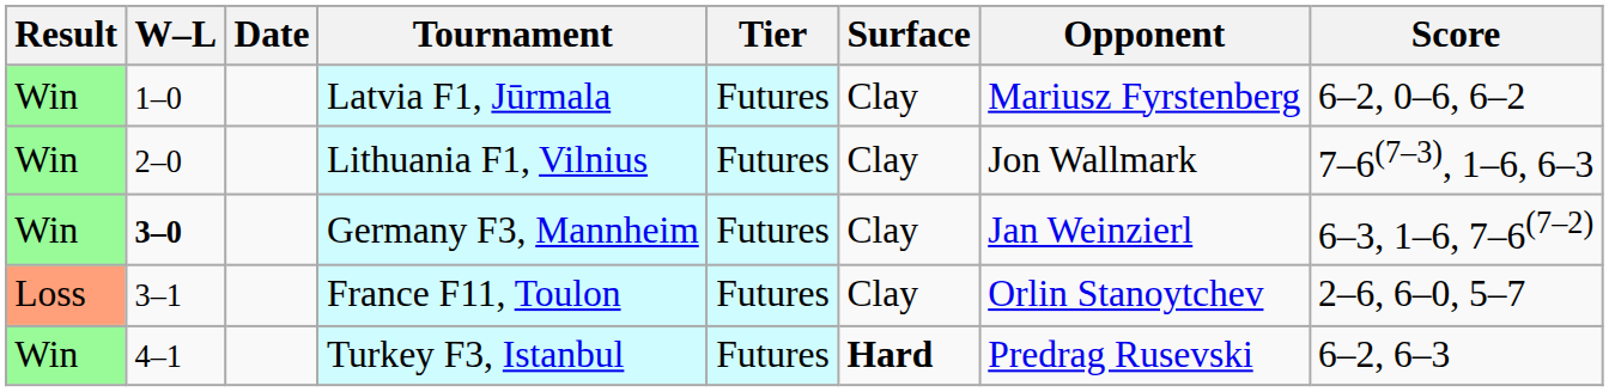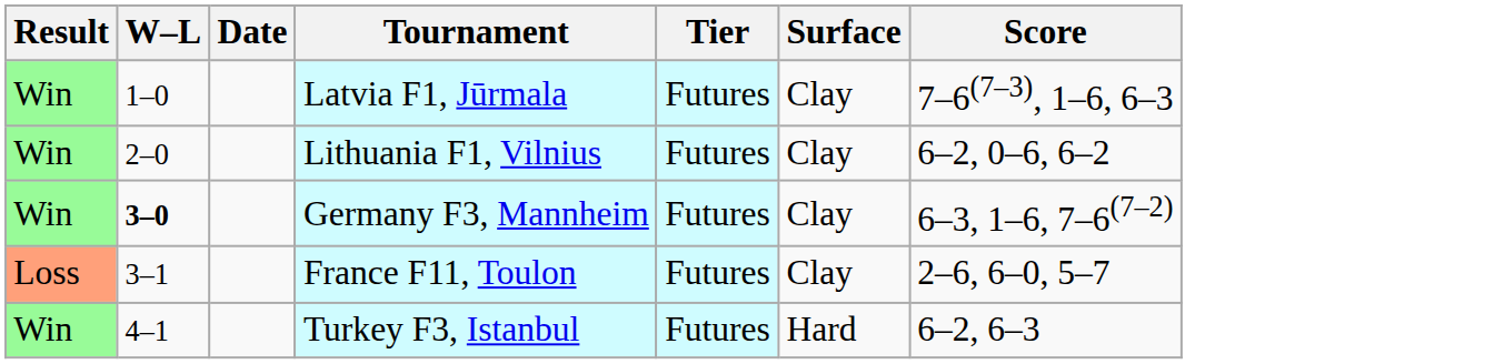 <table class="sortable wikitable">
 <tr>
 <th>Result</th>
 <th class="unsortable">W–L</th>
 <th>Date</th>
 <th>Tournament</th>
 <th>Tier</th>
 <th>Surface</th>
-<th>Opponent</th>
 <th class="unsortable">Score</th>
 </tr>
 <tr>
 <td bgcolor=#98fb98>Win</td>
 <td><small>1–0</small></td>
 <td></td>
 <td style="background:#cffcff;">Latvia F1, <a href='#'>Jūrmala</a></td>
 <td style="background:#cffcff;">Futures</td>
 <td>Clay</td>
-<td> <a href='#'>Mariusz Fyrstenberg</a></td>
-<td>6–2, 0–6, 6–2</td>
+<td>7–6<sup>(7–3)</sup>, 1–6, 6–3</td>
 </tr>
 <tr>
 <td bgcolor=#98fb98>Win</td>
 <td><small>2–0</small></td>
 <td></td>
 <td style="background:#cffcff;">Lithuania F1, <a href='#'>Vilnius</a></td>
 <td style="background:#cffcff;">Futures</td>
 <td>Clay</td>
-<td> Jon Wallmark</td>
-<td>7–6<sup>(7–3)</sup>, 1–6, 6–3</td>
+<td>6–2, 0–6, 6–2</td>
 </tr>
 <tr>
 <td bgcolor=#98fb98>Win</td>
 <td><strong><small>3–0</small></strong></td>
 <td></td>
 <td style="background:#cffcff;">Germany F3, <a href='#'>Mannheim</a></td>
 <td style="background:#cffcff;">Futures</td>
 <td>Clay</td>
-<td> <a href='#'>Jan Weinzierl</a></td>
 <td>6–3, 1–6, 7–6<sup>(7–2)</sup></td>
 </tr>
 <tr>
 <td bgcolor=#FFA07A>Loss</td>
 <td><small>3–1</small></td>
 <td></td>
 <td style="background:#cffcff;">France F11, <a href='#'>Toulon</a></td>
 <td style="background:#cffcff;">Futures</td>
 <td>Clay</td>
-<td> <a href='#'>Orlin Stanoytchev</a></td>
 <td>2–6, 6–0, 5–7</td>
 </tr>
 <tr>
 <td bgcolor=#98fb98>Win</td>
 <td><small>4–1</small></td>
 <td></td>
 <td style="background:#cffcff;">Turkey F3, <a href='#'>Istanbul</a></td>
 <td style="background:#cffcff;">Futures</td>
-<td><strong>Hard</strong></td>
-<td> <a href='#'>Predrag Rusevski</a></td>
+<td>Hard</td>
 <td>6–2, 6–3</td>
 </tr>
 </table>
